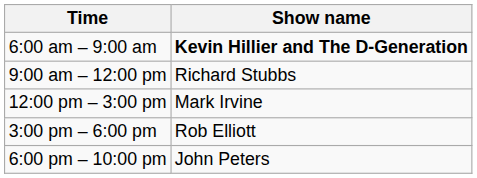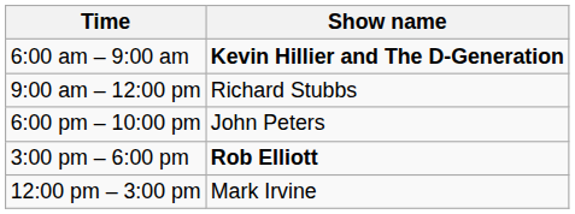 <table class="wikitable">
 <tr>
 <th>Time</th>
 <th>Show name</th>
 </tr>
 <tr>
 <td>6:00 am – 9:00 am</td>
 <td><strong>Kevin Hillier and The D-Generation</strong></td>
 </tr>
 <tr>
 <td>9:00 am – 12:00 pm</td>
 <td>Richard Stubbs</td>
 </tr>
 <tr>
+<td>6:00 pm – 10:00 pm</td>
+<td>John Peters</td>
+</tr>
+<tr>
+<td>3:00 pm – 6:00 pm</td>
+<td><strong>Rob Elliott</strong></td>
+</tr>
+<tr>
 <td>12:00 pm – 3:00 pm</td>
 <td>Mark Irvine</td>
 </tr>
-<tr>
-<td>3:00 pm – 6:00 pm</td>
-<td>Rob Elliott</td>
-</tr>
-<tr>
-<td>6:00 pm – 10:00 pm</td>
-<td>John Peters</td>
-</tr>
 </table>
